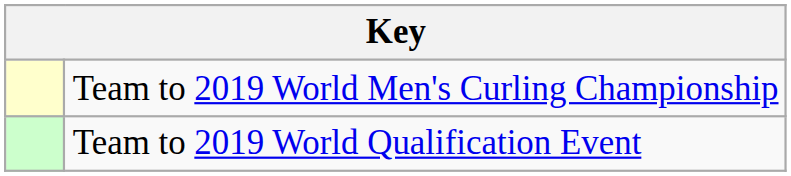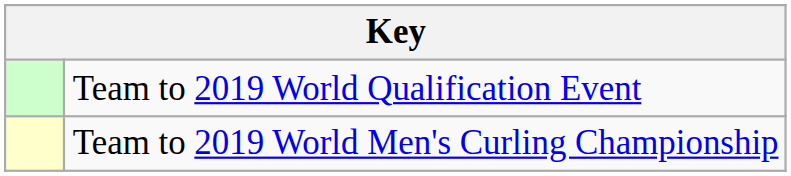 <table class="wikitable" style="text-align: center;">
 <tr>
 <th colspan=2>Key</th>
 </tr>
 <tr>
+<td style="background:#ccffcc; width:20px;"></td>
+<td align=left>Team to <a href='#'>2019 World Qualification Event</a></td>
+</tr>
+<tr>
 <td style="background:#ffffcc; width:20px;"></td>
 <td align=left>Team to <a href='#'>2019 World Men's Curling Championship</a></td>
 </tr>
-<tr>
-<td style="background:#ccffcc; width:20px;"></td>
-<td align=left>Team to <a href='#'>2019 World Qualification Event</a></td>
-</tr>
 </table>
